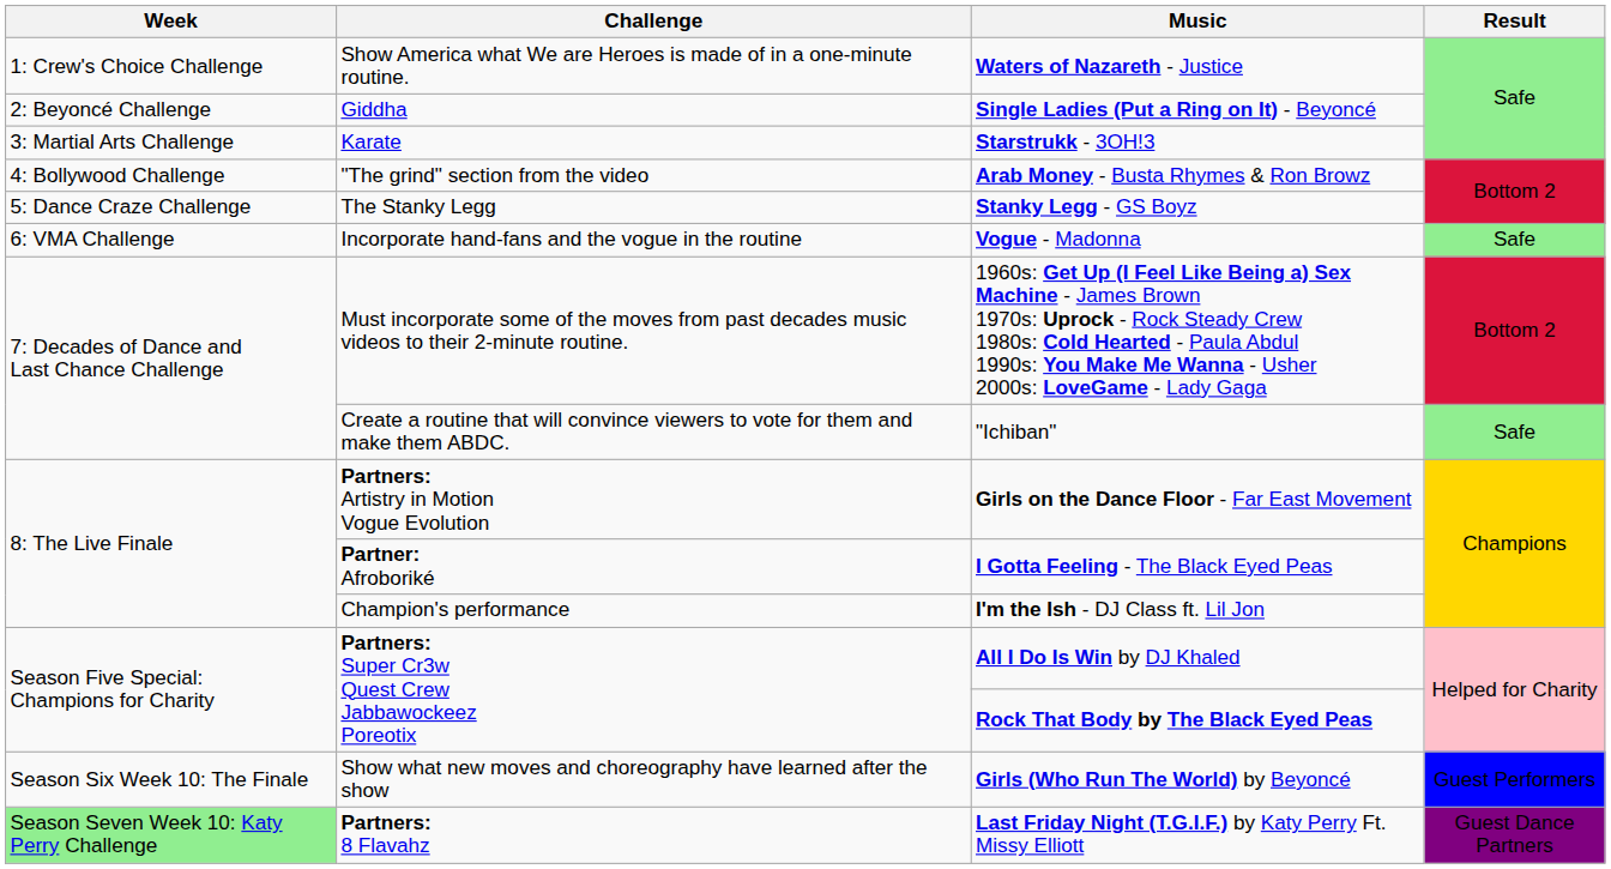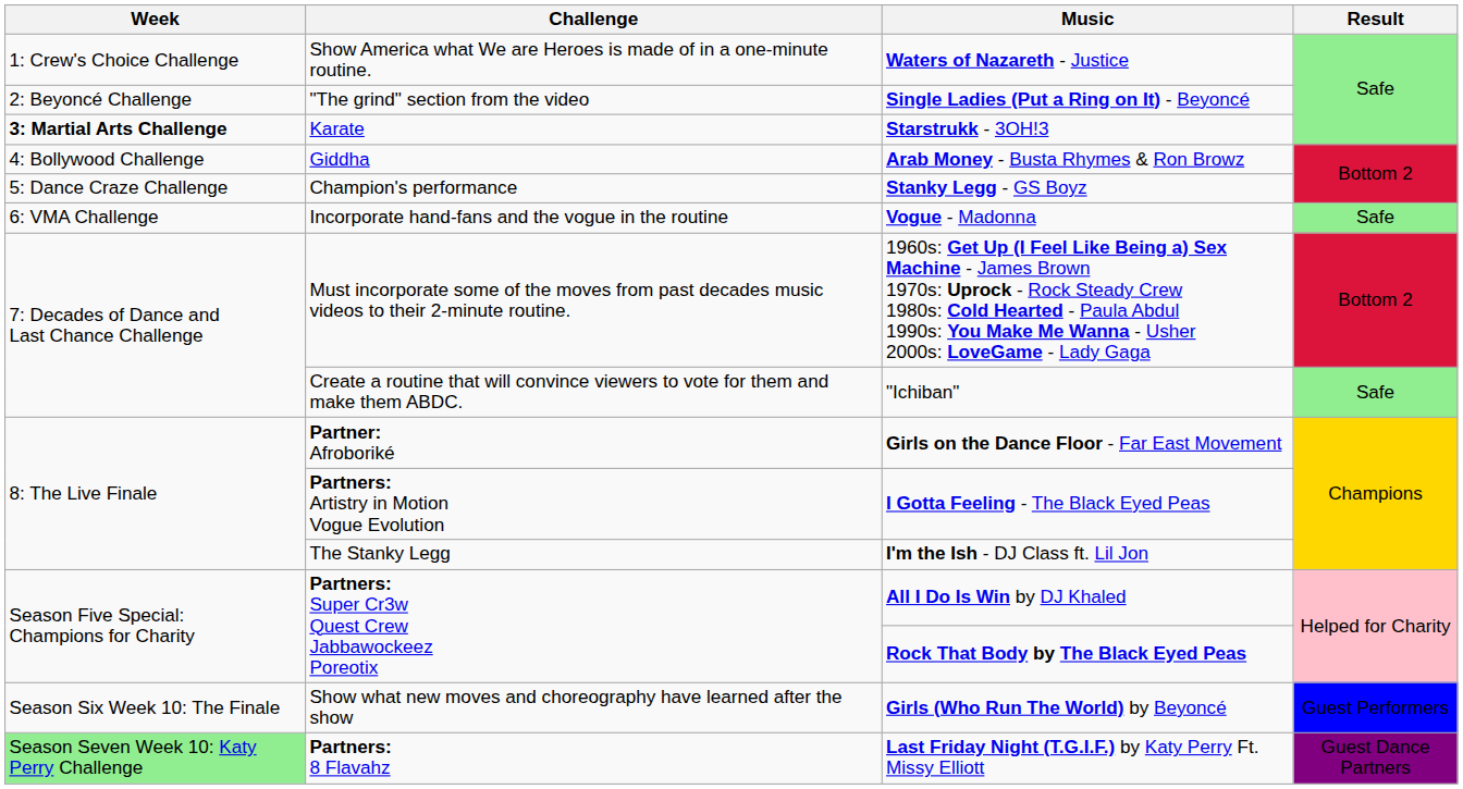 <table class="wikitable">
 <tr>
 <th>Week</th>
 <th>Challenge</th>
 <th>Music</th>
 <th>Result</th>
 </tr>
 <tr>
 <td>1: Crew's Choice Challenge</td>
 <td>Show America what We are Heroes is made of in a one-minute routine.</td>
 <td><strong><a href='#'>Waters of Nazareth</a></strong> - <a href='#'>Justice</a></td>
 <td rowspan="3" style="text-align:center; background:lightgreen;">Safe</td>
 </tr>
 <tr>
 <td>2: Beyoncé Challenge</td>
-<td><a href='#'>Giddha</a></td>
+<td>"The grind" section from the video</td>
 <td><strong><a href='#'>Single Ladies (Put a Ring on It)</a></strong> - <a href='#'>Beyoncé</a></td>
 </tr>
 <tr>
-<td>3: Martial Arts Challenge</td>
+<td><strong>3: Martial Arts Challenge</strong></td>
 <td><a href='#'>Karate</a></td>
 <td><strong><a href='#'>Starstrukk</a></strong> - <a href='#'>3OH!3</a></td>
 </tr>
 <tr>
 <td>4: Bollywood Challenge</td>
-<td>"The grind" section from the video</td>
+<td><a href='#'>Giddha</a></td>
 <td><strong><a href='#'>Arab Money</a></strong> - <a href='#'>Busta Rhymes</a> & <a href='#'>Ron Browz</a></td>
 <td rowspan="2" style="text-align:center; background:crimson;">Bottom 2</td>
 </tr>
 <tr>
 <td>5: Dance Craze Challenge</td>
-<td>The Stanky Legg</td>
+<td>Champion's performance</td>
 <td><strong><a href='#'>Stanky Legg</a></strong> - <a href='#'>GS Boyz</a></td>
 </tr>
 <tr>
 <td>6: VMA Challenge</td>
 <td>Incorporate hand-fans and the vogue in the routine</td>
 <td><strong><a href='#'>Vogue</a></strong> - <a href='#'>Madonna</a></td>
 <td style="text-align:center; background:lightgreen;">Safe</td>
 </tr>
 <tr>
 <td rowspan="2">7: Decades of Dance and<br>Last Chance Challenge</td>
 <td>Must incorporate some of the moves from past decades music videos to their 2-minute routine.</td>
 <td>1960s: <strong><a href='#'>Get Up (I Feel Like Being a) Sex Machine</a></strong> - <a href='#'>James Brown</a><br>1970s: <strong>Uprock</strong> - <a href='#'>Rock Steady Crew</a><br>1980s: <strong><a href='#'>Cold Hearted</a></strong> - <a href='#'>Paula Abdul</a><br>1990s: <strong><a href='#'>You Make Me Wanna</a></strong> - <a href='#'>Usher</a><br>2000s: <strong><a href='#'>LoveGame</a></strong> - <a href='#'>Lady Gaga</a></td>
 <td style="text-align:center; background:crimson;">Bottom 2</td>
 </tr>
 <tr>
 <td>Create a routine that will convince viewers to vote for them and make them ABDC.</td>
 <td>"Ichiban"</td>
 <td style="text-align:center; background:lightgreen;">Safe</td>
 </tr>
 <tr>
 <td rowspan="3">8: The Live Finale</td>
-<td><strong>Partners:</strong><br>Artistry in Motion<br>Vogue Evolution</td>
+<td><strong>Partner:</strong><br>Afroboriké</td>
 <td><strong>Girls on the Dance Floor</strong> - <a href='#'>Far East Movement</a></td>
 <td rowspan="3" style="text-align:center; background:gold;">Champions</td>
 </tr>
 <tr>
-<td><strong>Partner:</strong><br>Afroboriké</td>
+<td><strong>Partners:</strong><br>Artistry in Motion<br>Vogue Evolution</td>
 <td><strong><a href='#'>I Gotta Feeling</a></strong> - <a href='#'>The Black Eyed Peas</a></td>
 </tr>
 <tr>
-<td>Champion's performance</td>
+<td>The Stanky Legg</td>
 <td><strong>I'm the Ish</strong> - DJ Class ft. <a href='#'>Lil Jon</a></td>
 </tr>
 <tr>
 <td rowspan="2">Season Five Special:<br>Champions for Charity</td>
 <td rowspan="2"><strong>Partners:</strong><br><a href='#'>Super Cr3w</a><br><a href='#'>Quest Crew</a><br><a href='#'>Jabbawockeez</a><br><a href='#'>Poreotix</a></td>
 <td><strong><a href='#'>All I Do Is Win</a></strong> by <a href='#'>DJ Khaled</a></td>
 <td rowspan="2"  style="text-align:center; background:pink;">Helped for Charity</td>
 </tr>
 <tr>
 <td><strong><a href='#'>Rock That Body</a> by <a href='#'>The Black Eyed Peas</a></strong></td>
 </tr>
 <tr>
 <td>Season Six Week 10: The Finale</td>
 <td>Show what new moves and choreography have learned after the show</td>
 <td><strong><a href='#'>Girls (Who Run The World)</a></strong> by <a href='#'>Beyoncé</a></td>
 <td style="text-align:center; background:blue;">Guest Performers</td>
 </tr>
 <tr>
 <td style="background: lightgreen;">Season Seven Week 10: <a href='#'>Katy Perry</a> Challenge</td>
 <td rowspan="2"><strong>Partners:</strong><br><a href='#'>8 Flavahz</a></td>
 <td><strong><a href='#'>Last Friday Night (T.G.I.F.)</a></strong> by <a href='#'>Katy Perry</a> Ft. <a href='#'>Missy Elliott</a></td>
 <td style="text-align:center; background:purple;">Guest Dance Partners</td>
 </tr>
 </table>
